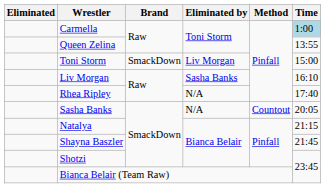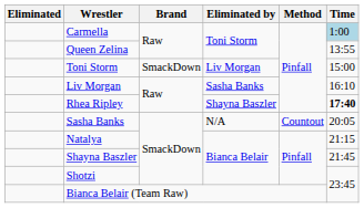 <table class="wikitable sortable">
 <tr>
 <th>Eliminated</th>
 <th>Wrestler</th>
 <th>Brand</th>
 <th>Eliminated by</th>
 <th>Method</th>
 <th>Time</th>
 </tr>
 <tr>
 <td></td>
 <td><a href='#'>Carmella</a></td>
 <td rowspan=2>Raw</td>
 <td rowspan=2><a href='#'>Toni Storm</a></td>
 <td rowspan=5><a href='#'>Pinfall</a></td>
 <td style="background: lightblue;">1:00</td>
 </tr>
 <tr>
 <td></td>
 <td><a href='#'>Queen Zelina</a></td>
 <td>13:55</td>
 </tr>
 <tr>
 <td></td>
 <td><a href='#'>Toni Storm</a></td>
 <td>SmackDown</td>
 <td><a href='#'>Liv Morgan</a></td>
 <td>15:00</td>
 </tr>
 <tr>
 <td></td>
 <td><a href='#'>Liv Morgan</a></td>
 <td rowspan=2>Raw</td>
 <td><a href='#'>Sasha Banks</a></td>
 <td>16:10</td>
 </tr>
 <tr>
 <td></td>
 <td><a href='#'>Rhea Ripley</a></td>
-<td>N/A</td>
-<td>17:40</td>
+<td><a href='#'>Shayna Baszler</a></td>
+<td><strong>17:40</strong></td>
 </tr>
 <tr>
 <td></td>
 <td><a href='#'>Sasha Banks</a></td>
 <td rowspan=4>SmackDown</td>
 <td>N/A</td>
 <td><a href='#'>Countout</a></td>
 <td>20:05</td>
 </tr>
 <tr>
 <td></td>
 <td><a href='#'>Natalya</a></td>
 <td rowspan=3><a href='#'>Bianca Belair</a></td>
 <td rowspan=3><a href='#'>Pinfall</a></td>
 <td>21:15</td>
 </tr>
 <tr>
 <td></td>
 <td><a href='#'>Shayna Baszler</a></td>
 <td>21:45</td>
 </tr>
 <tr>
 <td></td>
 <td><a href='#'>Shotzi</a></td>
 <td rowspan=2>23:45</td>
 </tr>
 <tr>
 <td></td>
 <td colspan="4"><a href='#'>Bianca Belair</a> (Team Raw)</td>
 </tr>
 </table>
